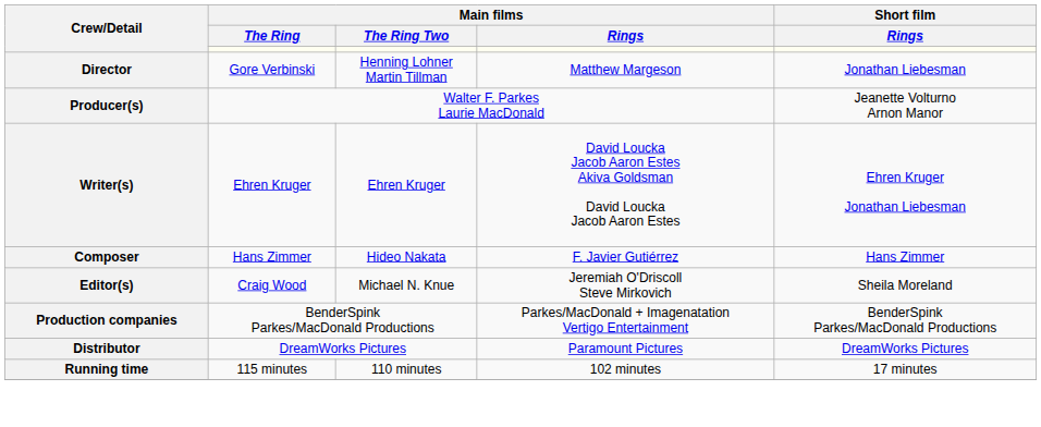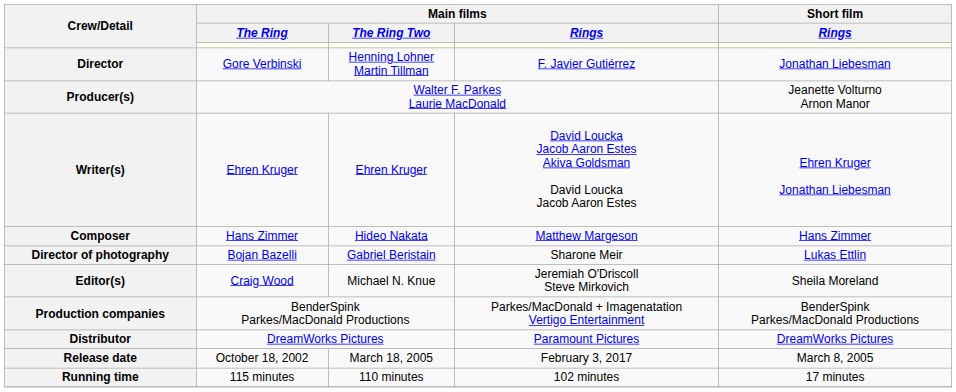 <table class="wikitable" style="text-align:center; width:100%">
 <tr>
 <th rowspan="3">Crew/Detail</th>
 <th colspan="3">Main films</th>
 <th>Short film</th>
 </tr>
 <tr>
 <th><a href='#'><em>The Ring</em></a></th>
 <th><em><a href='#'>The Ring Two</a></em></th>
 <th><a href='#'><em>Rings</em></a></th>
 <th><a href='#'><em>Rings</em></a></th>
 </tr>
 <tr>
 <th style="background-color:ivory;"><span></span></th>
 <th style="background-color:ivory;"><span></span></th>
 <th style="background-color:ivory;"><span></span></th>
 <th style="background-color:ivory;"><span></span></th>
 </tr>
 <tr>
 <th>Director</th>
 <td align="center"><a href='#'>Gore Verbinski</a></td>
 <td align="center"><a href='#'>Henning Lohner</a><br><a href='#'>Martin Tillman</a></td>
-<td align="center"><a href='#'>Matthew Margeson</a></td>
+<td align="center"><a href='#'>F. Javier Gutiérrez</a></td>
 <td align="center"><a href='#'>Jonathan Liebesman</a></td>
 </tr>
 <tr>
 <th>Producer(s)</th>
 <td align="center" colspan="3"><a href='#'>Walter F. Parkes</a><br><a href='#'>Laurie MacDonald</a></td>
 <td align="center">Jeanette Volturno<br>Arnon Manor</td>
 </tr>
 <tr>
 <th>Writer(s)</th>
 <td align="center"><br><a href='#'>Ehren Kruger</a><br><br></td>
 <td align="center"><a href='#'>Ehren Kruger</a></td>
 <td align="center"><br><a href='#'>David Loucka</a><br><a href='#'>Jacob Aaron Estes</a><br><a href='#'>Akiva Goldsman</a><br><br>David Loucka<br>Jacob Aaron Estes<br><br></td>
 <td align="center"><br><a href='#'>Ehren Kruger</a><br><br><a href='#'>Jonathan Liebesman</a></td>
 </tr>
 <tr>
 <th>Composer</th>
 <td align="center"><a href='#'>Hans Zimmer</a></td>
 <td align="center"><a href='#'>Hideo Nakata</a></td>
-<td align="center"><a href='#'>F. Javier Gutiérrez</a></td>
+<td align="center"><a href='#'>Matthew Margeson</a></td>
 <td align="center"><a href='#'>Hans Zimmer</a></td>
+</tr>
+<tr>
+<th>Director of photography</th>
+<td align="center"><a href='#'>Bojan Bazelli</a></td>
+<td align="center"><a href='#'>Gabriel Beristain</a></td>
+<td align="center">Sharone Meir</td>
+<td align="center"><a href='#'>Lukas Ettlin</a></td>
 </tr>
 <tr>
 <th>Editor(s)</th>
 <td align="center"><a href='#'>Craig Wood</a></td>
 <td align="center">Michael N. Knue</td>
 <td align="center">Jeremiah O'Driscoll<br>Steve Mirkovich</td>
 <td align="center">Sheila Moreland</td>
 </tr>
 <tr>
 <th>Production companies</th>
 <td align="center" colspan="2">BenderSpink<br>Parkes/MacDonald Productions</td>
 <td align="center">Parkes/MacDonald + Imagenatation<br><a href='#'>Vertigo Entertainment</a></td>
 <td align="center">BenderSpink<br>Parkes/MacDonald Productions</td>
 </tr>
 <tr>
 <th>Distributor</th>
 <td align="center" colspan="2"><a href='#'>DreamWorks Pictures</a></td>
 <td align="center"><a href='#'>Paramount Pictures</a></td>
 <td align="center"><a href='#'>DreamWorks Pictures</a></td>
 </tr>
 <tr>
+<th>Release date</th>
+<td align="center">October 18, 2002</td>
+<td align="center">March 18, 2005</td>
+<td align="center">February 3, 2017</td>
+<td align="center">March 8, 2005</td>
+</tr>
+<tr>
 <th>Running time</th>
 <td align="center">115 minutes</td>
 <td align="center">110 minutes</td>
 <td align="center">102 minutes</td>
 <td align="center">17 minutes</td>
 </tr>
 <tr>
 </tr>
 </table>
